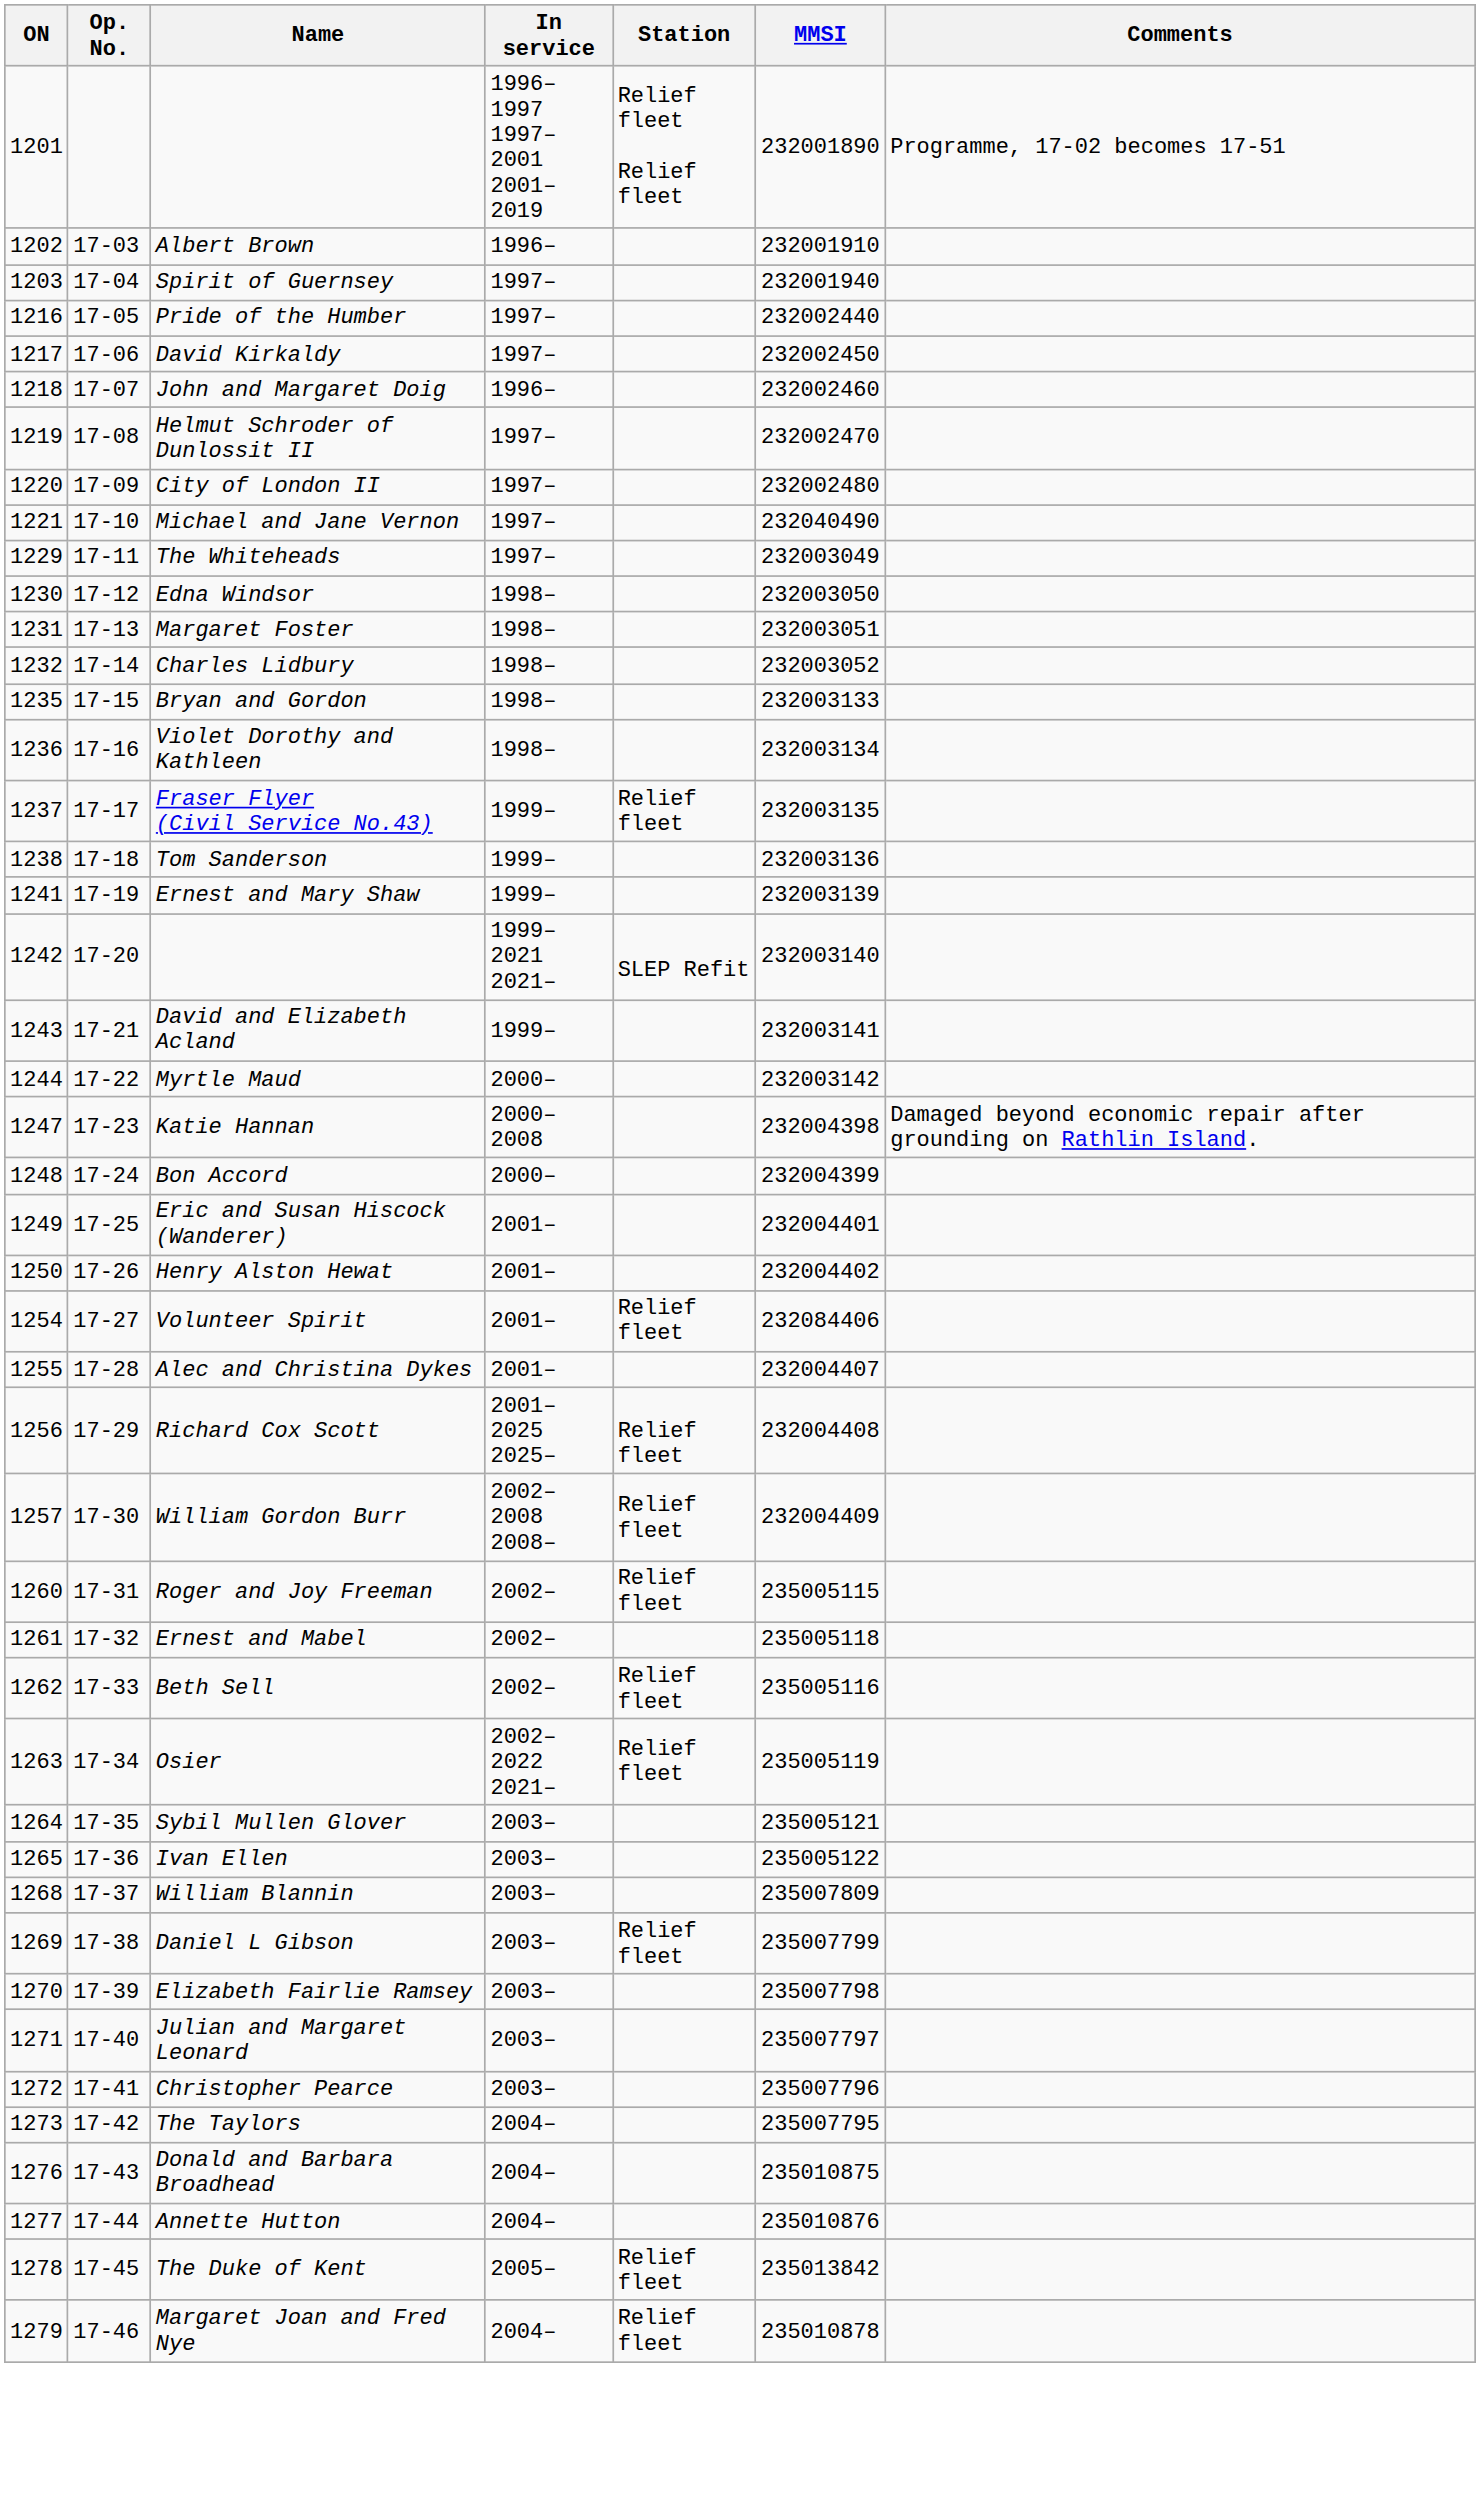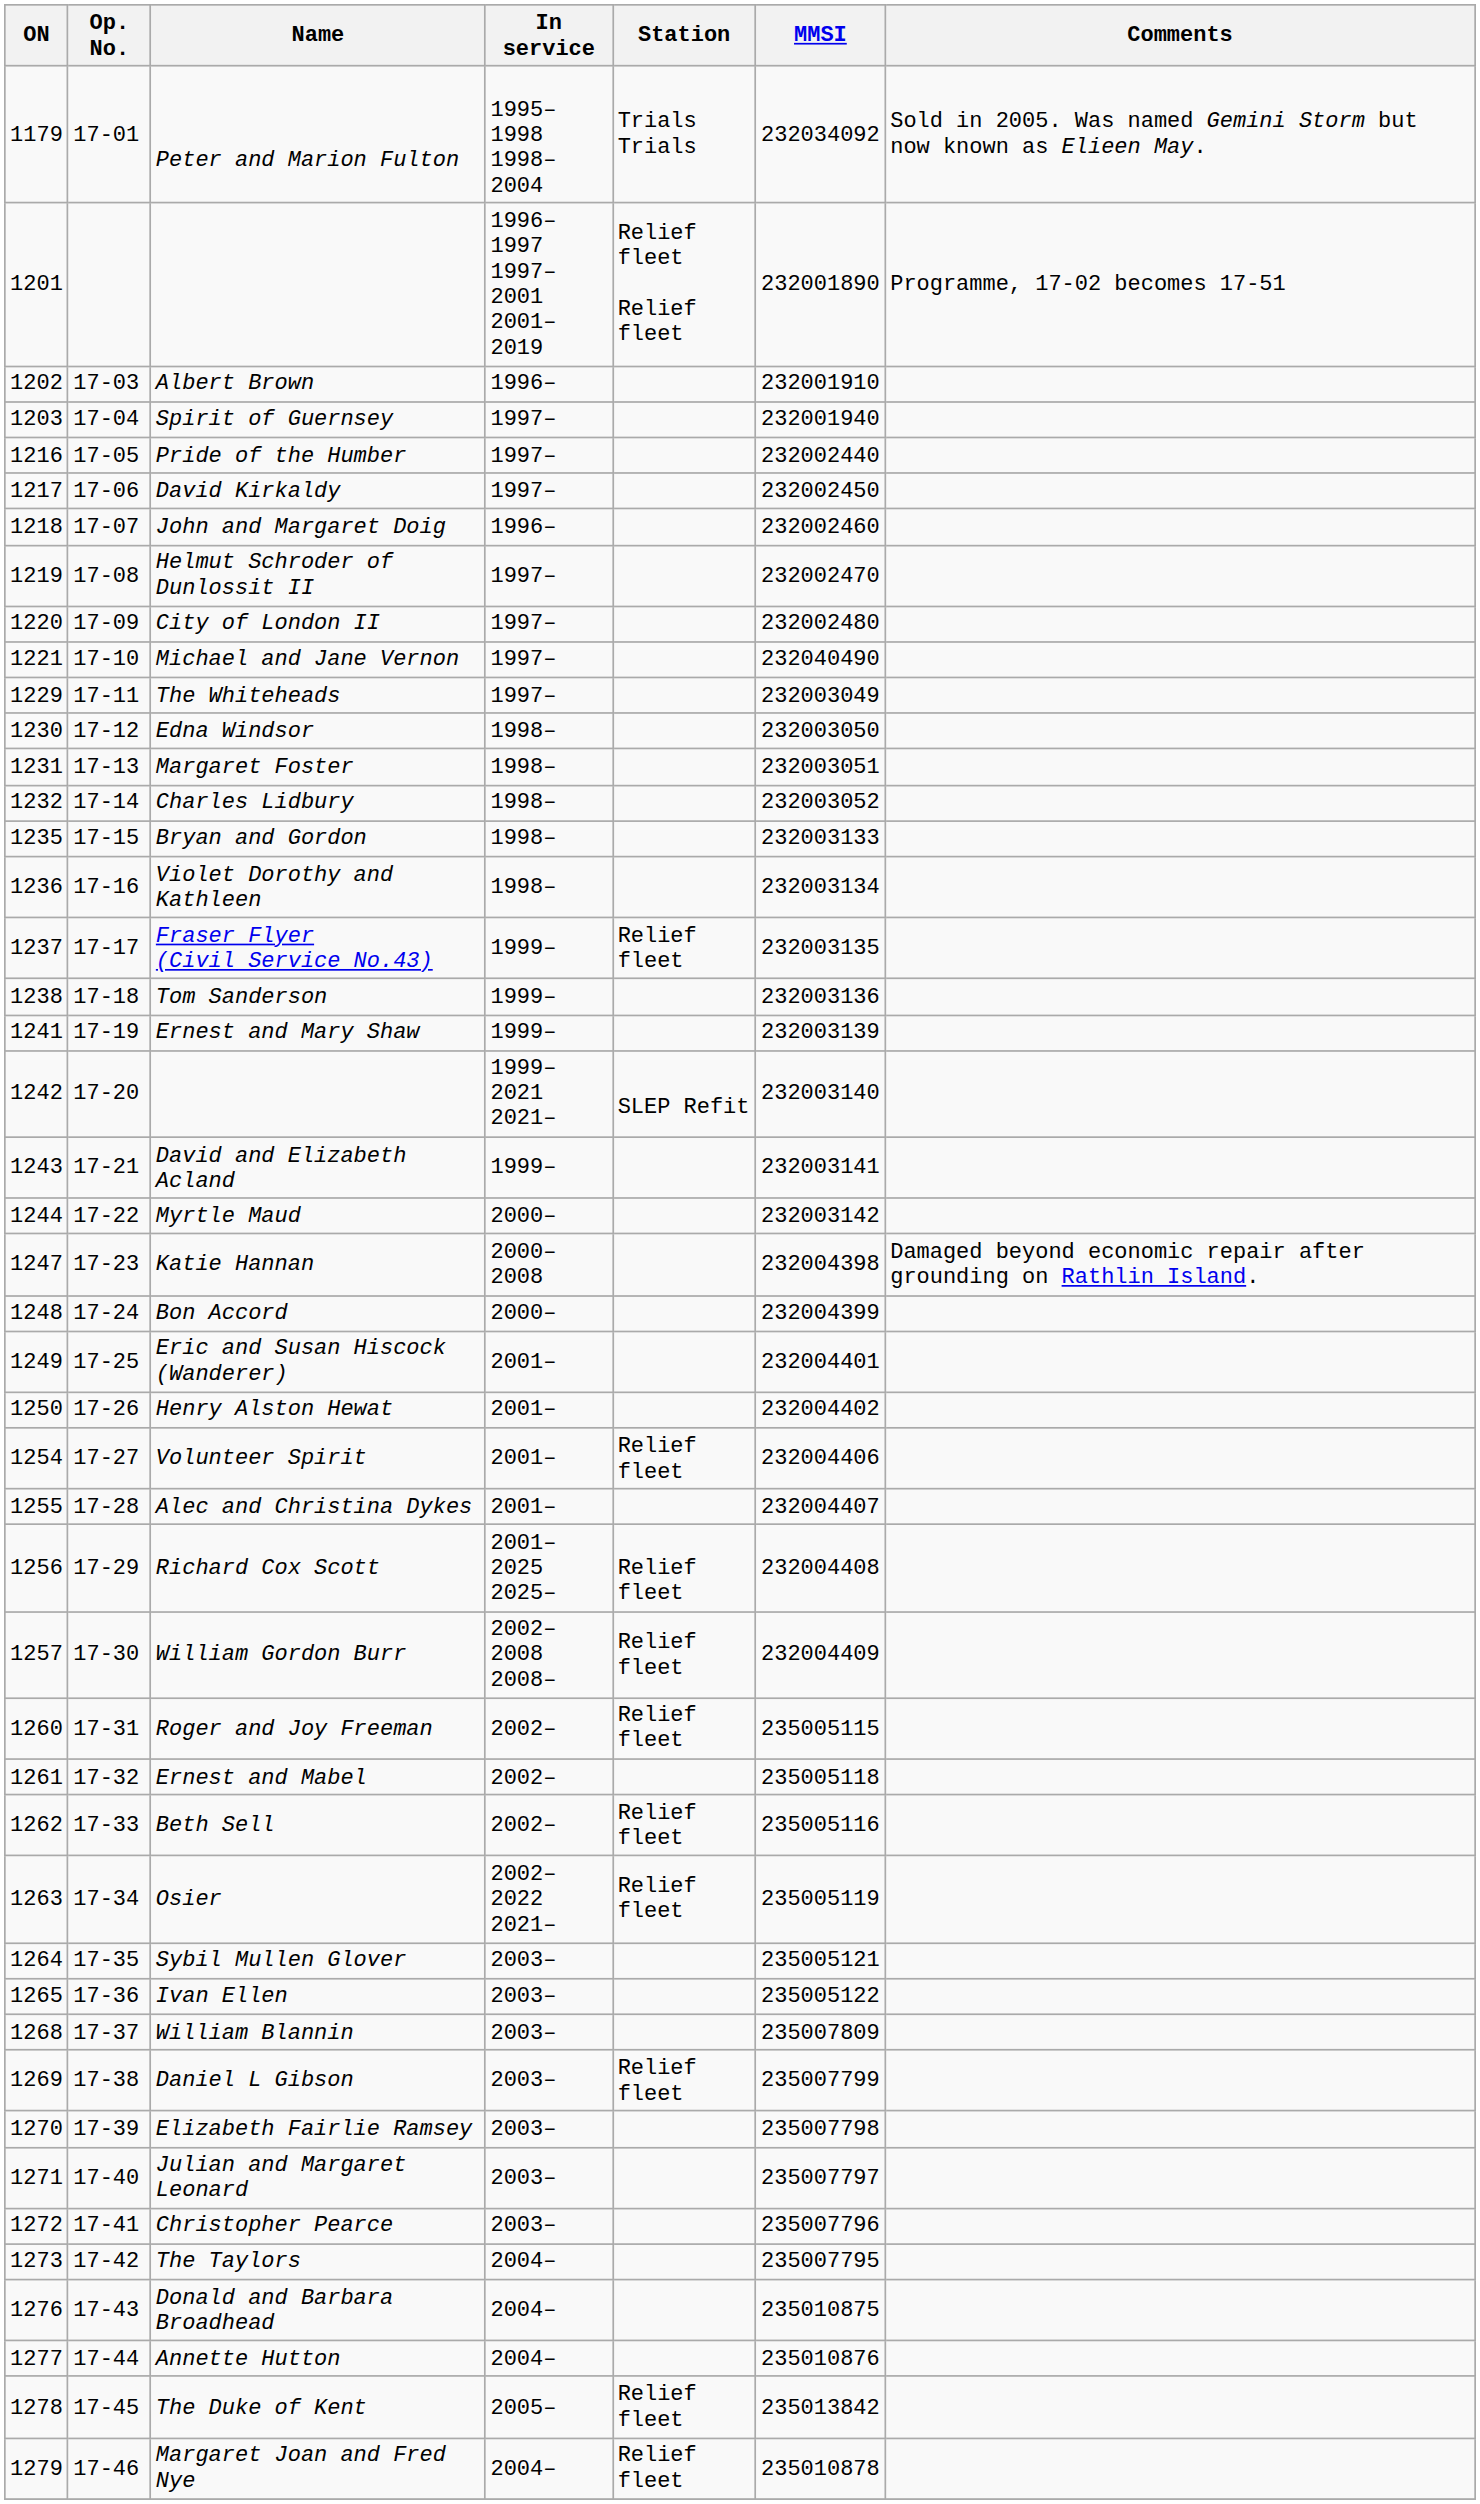 <table class="wikitable">
 <tr>
 <th>ON</th>
 <th>Op. No.</th>
 <th>Name</th>
 <th>In service</th>
 <th>Station</th>
 <th><a href='#'>MMSI</a></th>
 <th>Comments</th>
+</tr>
+<tr>
+<td>1179</td>
+<td>17-01</td>
+<td><br><br><em>Peter and Marion Fulton</em></td>
+<td><br>1995–1998<br>1998–2004</td>
+<td>Trials<br>Trials<br></td>
+<td>232034092</td>
+<td>Sold in 2005. Was named <em>Gemini Storm</em> but now known as <em>Elieen May</em>.</td>
 </tr>
 <tr>
 <td>1201</td>
 <td></td>
 <td><br></td>
 <td>1996–1997<br>1997–2001<br>2001–2019</td>
 <td>Relief fleet<br><br>Relief fleet</td>
 <td>232001890</td>
 <td> Programme, 17-02 becomes 17-51</td>
 </tr>
 <tr>
 <td>1202</td>
 <td>17-03</td>
 <td><em>Albert Brown</em></td>
 <td>1996–</td>
 <td></td>
 <td>232001910</td>
 <td></td>
 </tr>
 <tr>
 <td>1203</td>
 <td>17-04</td>
 <td><em>Spirit of Guernsey</em></td>
 <td>1997–</td>
 <td></td>
 <td>232001940</td>
 <td></td>
 </tr>
 <tr>
 <td>1216</td>
 <td>17-05</td>
 <td><em>Pride of the Humber</em></td>
 <td>1997–</td>
 <td></td>
 <td>232002440</td>
 <td></td>
 </tr>
 <tr>
 <td>1217</td>
 <td>17-06</td>
 <td><em>David Kirkaldy</em></td>
 <td>1997–</td>
 <td></td>
 <td>232002450</td>
 <td></td>
 </tr>
 <tr>
 <td>1218</td>
 <td>17-07</td>
 <td><em>John and Margaret Doig</em></td>
 <td>1996–</td>
 <td></td>
 <td>232002460</td>
 <td></td>
 </tr>
 <tr>
 <td>1219</td>
 <td>17-08</td>
 <td><em>Helmut Schroder of Dunlossit II</em></td>
 <td>1997–</td>
 <td></td>
 <td>232002470</td>
 <td></td>
 </tr>
 <tr>
 <td>1220</td>
 <td>17-09</td>
 <td><em>City of London II</em></td>
 <td>1997–</td>
 <td></td>
 <td>232002480</td>
 <td></td>
 </tr>
 <tr>
 <td>1221</td>
 <td>17-10</td>
 <td><em>Michael and Jane Vernon</em></td>
 <td>1997–</td>
 <td></td>
 <td>232040490</td>
 <td></td>
 </tr>
 <tr>
 <td>1229</td>
 <td>17-11</td>
 <td><em>The Whiteheads</em></td>
 <td>1997–</td>
 <td></td>
 <td>232003049</td>
 <td></td>
 </tr>
 <tr>
 <td>1230</td>
 <td>17-12</td>
 <td><em>Edna Windsor</em></td>
 <td>1998–</td>
 <td></td>
 <td>232003050</td>
 <td></td>
 </tr>
 <tr>
 <td>1231</td>
 <td>17-13</td>
 <td><em>Margaret Foster</em></td>
 <td>1998–</td>
 <td></td>
 <td>232003051</td>
 <td></td>
 </tr>
 <tr>
 <td>1232</td>
 <td>17-14</td>
 <td><em>Charles Lidbury</em></td>
 <td>1998–</td>
 <td></td>
 <td>232003052</td>
 <td></td>
 </tr>
 <tr>
 <td>1235</td>
 <td>17-15</td>
 <td><em>Bryan and Gordon</em></td>
 <td>1998–</td>
 <td></td>
 <td>232003133</td>
 <td></td>
 </tr>
 <tr>
 <td>1236</td>
 <td>17-16</td>
 <td><em>Violet Dorothy and Kathleen</em></td>
 <td>1998–</td>
 <td></td>
 <td>232003134</td>
 <td></td>
 </tr>
 <tr>
 <td>1237</td>
 <td>17-17</td>
 <td><a href='#'><em>Fraser Flyer<br>(Civil Service No.43)</em></a></td>
 <td>1999–</td>
 <td>Relief fleet</td>
 <td>232003135</td>
 <td></td>
 </tr>
 <tr>
 <td>1238</td>
 <td>17-18</td>
 <td><em>Tom Sanderson</em></td>
 <td>1999–</td>
 <td></td>
 <td>232003136</td>
 <td></td>
 </tr>
 <tr>
 <td>1241</td>
 <td>17-19</td>
 <td><em>Ernest and Mary Shaw</em></td>
 <td>1999–</td>
 <td></td>
 <td>232003139</td>
 <td></td>
 </tr>
 <tr>
 <td>1242</td>
 <td>17-20</td>
 <td></td>
 <td>1999–2021<br>2021–</td>
 <td><br>SLEP Refit</td>
 <td>232003140</td>
 <td></td>
 </tr>
 <tr>
 <td>1243</td>
 <td>17-21</td>
 <td><em>David and Elizabeth Acland</em></td>
 <td>1999–</td>
 <td></td>
 <td>232003141</td>
 <td></td>
 </tr>
 <tr>
 <td>1244</td>
 <td>17-22</td>
 <td><em>Myrtle Maud</em></td>
 <td>2000–</td>
 <td></td>
 <td>232003142</td>
 <td></td>
 </tr>
 <tr>
 <td>1247</td>
 <td>17-23</td>
 <td><em>Katie Hannan</em></td>
 <td>2000–2008</td>
 <td></td>
 <td>232004398</td>
 <td>Damaged beyond economic repair after grounding on <a href='#'>Rathlin Island</a>.</td>
 </tr>
 <tr>
 <td>1248</td>
 <td>17-24</td>
 <td><em>Bon Accord</em></td>
 <td>2000–</td>
 <td></td>
 <td>232004399</td>
 <td></td>
 </tr>
 <tr>
 <td>1249</td>
 <td>17-25</td>
 <td><em>Eric and Susan Hiscock (Wanderer)</em></td>
 <td>2001–</td>
 <td></td>
 <td>232004401</td>
 <td></td>
 </tr>
 <tr>
 <td>1250</td>
 <td>17-26</td>
 <td><em>Henry Alston Hewat</em></td>
 <td>2001–</td>
 <td></td>
 <td>232004402</td>
 <td></td>
 </tr>
 <tr>
 <td>1254</td>
 <td>17-27</td>
 <td><em>Volunteer Spirit</em></td>
 <td>2001–</td>
 <td>Relief fleet</td>
-<td>232084406</td>
+<td>232004406</td>
 <td></td>
 </tr>
 <tr>
 <td>1255</td>
 <td>17-28</td>
 <td><em>Alec and Christina Dykes</em></td>
 <td>2001–</td>
 <td></td>
 <td>232004407</td>
 <td></td>
 </tr>
 <tr>
 <td>1256</td>
 <td>17-29</td>
 <td><em>Richard Cox Scott</em></td>
 <td>2001–2025<br>2025–</td>
 <td><br>Relief fleet</td>
 <td>232004408</td>
 <td></td>
 </tr>
 <tr>
 <td>1257</td>
 <td>17-30</td>
 <td><em>William Gordon Burr</em></td>
 <td>2002–2008<br>2008–</td>
 <td>Relief fleet<br></td>
 <td>232004409</td>
 <td></td>
 </tr>
 <tr>
 <td>1260</td>
 <td>17-31</td>
 <td><em>Roger and Joy Freeman</em></td>
 <td>2002–</td>
 <td>Relief fleet</td>
 <td>235005115</td>
 <td></td>
 </tr>
 <tr>
 <td>1261</td>
 <td>17-32</td>
 <td><em>Ernest and Mabel</em></td>
 <td>2002–</td>
 <td></td>
 <td>235005118</td>
 <td></td>
 </tr>
 <tr>
 <td>1262</td>
 <td>17-33</td>
 <td><em>Beth Sell</em></td>
 <td>2002–</td>
 <td>Relief fleet</td>
 <td>235005116</td>
 <td></td>
 </tr>
 <tr>
 <td>1263</td>
 <td>17-34</td>
 <td><em>Osier</em></td>
 <td>2002–2022<br>2021–</td>
 <td>Relief fleet<br></td>
 <td>235005119</td>
 <td></td>
 </tr>
 <tr>
 <td>1264</td>
 <td>17-35</td>
 <td><em>Sybil Mullen Glover</em></td>
 <td>2003–</td>
 <td></td>
 <td>235005121</td>
 <td></td>
 </tr>
 <tr>
 <td>1265</td>
 <td>17-36</td>
 <td><em>Ivan Ellen</em></td>
 <td>2003–</td>
 <td></td>
 <td>235005122</td>
 <td></td>
 </tr>
 <tr>
 <td>1268</td>
 <td>17-37</td>
 <td><em>William Blannin</em></td>
 <td>2003–</td>
 <td></td>
 <td>235007809</td>
 <td></td>
 </tr>
 <tr>
 <td>1269</td>
 <td>17-38</td>
 <td><em>Daniel L Gibson</em></td>
 <td>2003–</td>
 <td>Relief fleet</td>
 <td>235007799</td>
 <td></td>
 </tr>
 <tr>
 <td>1270</td>
 <td>17-39</td>
 <td><em>Elizabeth Fairlie Ramsey</em></td>
 <td>2003–</td>
 <td></td>
 <td>235007798</td>
 <td></td>
 </tr>
 <tr>
 <td>1271</td>
 <td>17-40</td>
 <td><em>Julian and Margaret Leonard</em></td>
 <td>2003–</td>
 <td></td>
 <td>235007797</td>
 <td></td>
 </tr>
 <tr>
 <td>1272</td>
 <td>17-41</td>
 <td><em>Christopher Pearce</em></td>
 <td>2003–</td>
 <td></td>
 <td>235007796</td>
 <td></td>
 </tr>
 <tr>
 <td>1273</td>
 <td>17-42</td>
 <td><em>The Taylors</em></td>
 <td>2004–</td>
 <td></td>
 <td>235007795</td>
 <td></td>
 </tr>
 <tr>
 <td>1276</td>
 <td>17-43</td>
 <td><em>Donald and Barbara Broadhead</em></td>
 <td>2004–</td>
 <td></td>
 <td>235010875</td>
 <td></td>
 </tr>
 <tr>
 <td>1277</td>
 <td>17-44</td>
 <td><em>Annette Hutton</em></td>
 <td>2004–</td>
 <td></td>
 <td>235010876</td>
 <td></td>
 </tr>
 <tr>
 <td>1278</td>
 <td>17-45</td>
 <td><em>The Duke of Kent</em></td>
 <td>2005–</td>
 <td>Relief fleet</td>
 <td>235013842</td>
 <td></td>
 </tr>
 <tr>
 <td>1279</td>
 <td>17-46</td>
 <td><em>Margaret Joan and Fred Nye</em></td>
 <td>2004–</td>
 <td>Relief fleet</td>
 <td>235010878</td>
 <td></td>
 </tr>
 <tr>
 </tr>
 </table>
